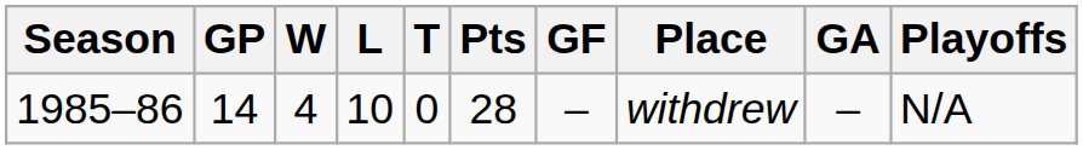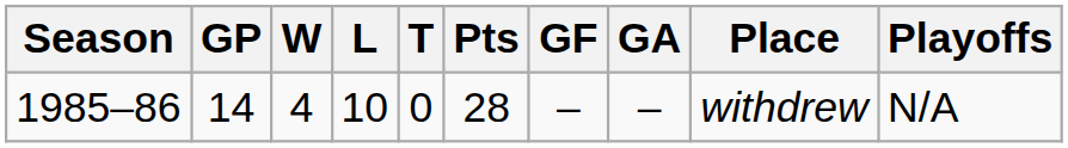 <table class="wikitable" style="text-align:center">
 <tr>
 <th>Season</th>
 <th>GP</th>
 <th>W</th>
 <th>L</th>
 <th>T</th>
 <th>Pts</th>
 <th>GF</th>
+<th>GA</th>
 <th>Place</th>
-<th>GA</th>
 <th>Playoffs</th>
 </tr>
 <tr>
 <td>1985–86</td>
 <td>14</td>
 <td>4</td>
 <td>10</td>
 <td>0</td>
 <td>28</td>
 <td>–</td>
+<td>–</td>
 <td><em>withdrew</em></td>
-<td>–</td>
 <td align="left">N/A</td>
 </tr>
 </table>
